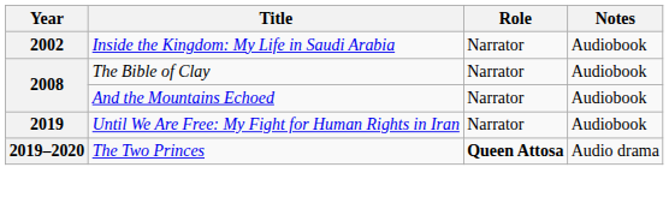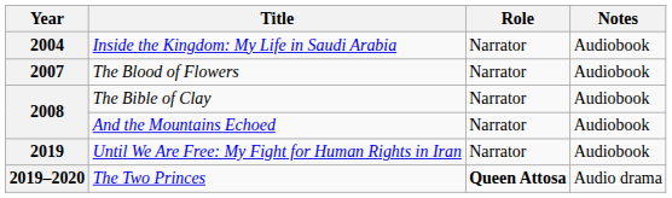 <table class="wikitable plainrowheaders sortable"  style=font-size:100%>
 <tr>
 <th scope="col">Year</th>
 <th scope="col">Title</th>
 <th scope="col">Role</th>
 <th scope="col">Notes</th>
 </tr>
 <tr>
-<th scope=row>2002</th>
+<th scope=row>2004</th>
 <td><em><a href='#'>Inside the Kingdom: My Life in Saudi Arabia</a></em></td>
+<td>Narrator</td>
+<td>Audiobook</td>
+</tr>
+<tr>
+<th scope=row>2007</th>
+<td><em>The Blood of Flowers</em></td>
 <td>Narrator</td>
 <td>Audiobook</td>
 </tr>
 <tr>
 <th rowspan="2" scope="row">2008</th>
 <td><em>The Bible of Clay</em></td>
 <td>Narrator</td>
 <td>Audiobook</td>
 </tr>
 <tr>
 <td><em><a href='#'>And the Mountains Echoed</a></em></td>
 <td>Narrator</td>
 <td>Audiobook</td>
 </tr>
 <tr>
 <th scope=row>2019</th>
 <td><em><a href='#'>Until We Are Free: My Fight for Human Rights in Iran</a></em></td>
 <td>Narrator</td>
 <td>Audiobook</td>
 </tr>
 <tr>
 <th scope=row>2019–2020</th>
 <td><em><a href='#'>The Two Princes</a></em></td>
 <td><strong>Queen Attosa</strong></td>
 <td>Audio drama</td>
 </tr>
 </table>
